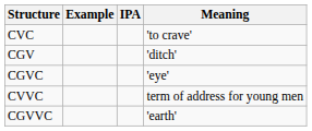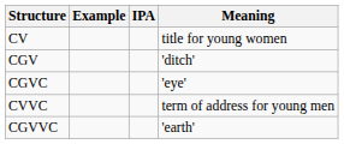 <table class="wikitable">
 <tr>
 <th>Structure</th>
 <th>Example</th>
 <th>IPA</th>
 <th>Meaning</th>
 </tr>
 <tr>
-<td>CVC</td>
+<td>CV</td>
 <td></td>
 <td></td>
-<td>'to crave'</td>
+<td>title for young women</td>
 </tr>
 <tr>
 <td>CGV</td>
 <td></td>
 <td></td>
 <td>'ditch'</td>
 </tr>
 <tr>
 <td>CGVC</td>
 <td></td>
 <td></td>
 <td>'eye'</td>
 </tr>
 <tr>
 <td>CVVC</td>
 <td></td>
 <td></td>
 <td>term of address for young men</td>
 </tr>
 <tr>
 <td>CGVVC</td>
 <td></td>
 <td></td>
 <td>'earth'</td>
 </tr>
 </table>
